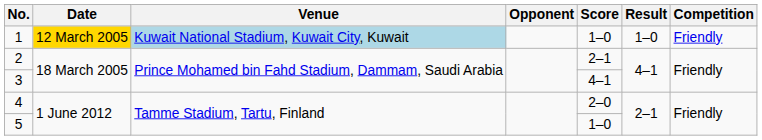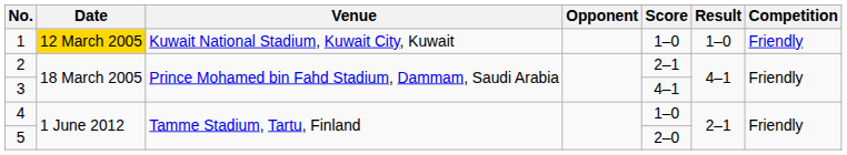 <table class="wikitable sortable">
 <tr>
 <th scope="col">No.</th>
 <th scope="col">Date</th>
 <th scope="col">Venue</th>
 <th scope="col">Opponent</th>
 <th scope="col">Score</th>
 <th scope="col">Result</th>
 <th scope="col">Competition</th>
 </tr>
 <tr>
 <td align="center">1</td>
 <td style="background: gold;">12 March 2005</td>
-<td style="background: lightblue;"><a href='#'>Kuwait National Stadium</a>, <a href='#'>Kuwait City</a>, Kuwait</td>
+<td><a href='#'>Kuwait National Stadium</a>, <a href='#'>Kuwait City</a>, Kuwait</td>
 <td></td>
 <td align="center">1–0</td>
 <td align="center">1–0</td>
 <td><a href='#'>Friendly</a></td>
 </tr>
 <tr>
 <td align="center">2</td>
 <td rowspan="2">18 March 2005</td>
 <td rowspan="2"><a href='#'>Prince Mohamed bin Fahd Stadium</a>, <a href='#'>Dammam</a>, Saudi Arabia</td>
 <td rowspan="2"></td>
 <td align="center">2–1</td>
 <td rowspan="2" style="text-align:center">4–1</td>
 <td rowspan="2">Friendly</td>
 </tr>
 <tr>
 <td align="center">3</td>
 <td align="center">4–1</td>
 </tr>
 <tr>
 <td align="center">4</td>
 <td rowspan="2">1 June 2012</td>
 <td rowspan="2"><a href='#'>Tamme Stadium</a>, <a href='#'>Tartu</a>, Finland</td>
 <td rowspan="2"></td>
-<td align="center">2–0</td>
+<td align="center">1–0</td>
 <td rowspan="2" style="text-align:center">2–1</td>
 <td rowspan="2">Friendly</td>
 </tr>
 <tr>
 <td align="center">5</td>
-<td align="center">1–0</td>
+<td align="center">2–0</td>
 </tr>
 </table>
